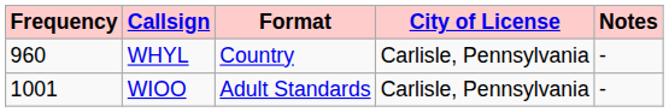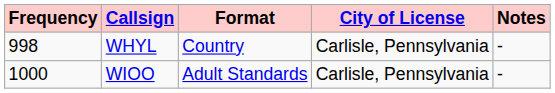 <table class="wikitable">
 <tr>
 <th style="background:#fcc;">Frequency</th>
 <th style="background:#fcc;"><a href='#'>Callsign</a></th>
 <th style="background:#fcc;">Format</th>
 <th style="background:#fcc;"><a href='#'>City of License</a></th>
 <th style="background:#fcc;">Notes</th>
 </tr>
 <tr>
-<td>960</td>
+<td>998</td>
 <td><a href='#'>WHYL</a></td>
 <td><a href='#'>Country</a></td>
 <td>Carlisle, Pennsylvania</td>
 <td>-</td>
 </tr>
 <tr>
-<td>1001</td>
+<td>1000</td>
 <td><a href='#'>WIOO</a></td>
 <td><a href='#'>Adult Standards</a></td>
 <td>Carlisle, Pennsylvania</td>
 <td>-</td>
 </tr>
 </table>
